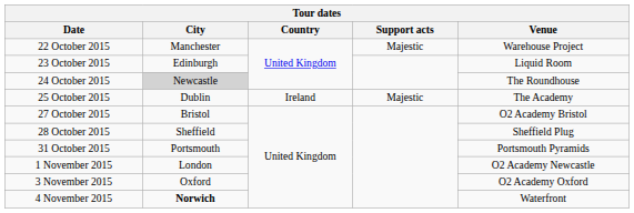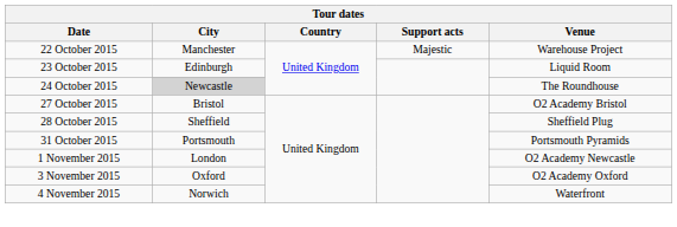 <table class="wikitable" style="text-align:center;">
 <tr>
 <th colspan="5">Tour dates</th>
 </tr>
 <tr>
 <th style="width:200px;">Date</th>
 <th style="width:150px;">City</th>
 <th style="width:150px;">Country</th>
 <th style="width:150px;">Support acts</th>
 <th style="width:250px;">Venue</th>
 </tr>
 <tr>
 <td>22 October 2015</td>
 <td>Manchester</td>
 <td rowspan="3"><a href='#'>United Kingdom</a></td>
 <td>Majestic</td>
 <td>Warehouse Project</td>
 </tr>
 <tr>
 <td>23 October 2015</td>
 <td>Edinburgh</td>
 <td rowspan="2"></td>
 <td>Liquid Room</td>
 </tr>
 <tr>
 <td>24 October 2015</td>
 <td style="background: lightgrey;">Newcastle</td>
 <td>The Roundhouse</td>
 </tr>
 <tr>
-<td>25 October 2015</td>
-<td>Dublin</td>
-<td>Ireland</td>
-<td>Majestic</td>
-<td>The Academy</td>
-</tr>
-<tr>
 <td>27 October 2015</td>
 <td>Bristol</td>
 <td rowspan="6">United Kingdom</td>
 <td rowspan="6"></td>
 <td>O2 Academy Bristol</td>
 </tr>
 <tr>
 <td>28 October 2015</td>
 <td>Sheffield</td>
 <td>Sheffield Plug</td>
 </tr>
 <tr>
 <td>31 October 2015</td>
 <td>Portsmouth</td>
 <td>Portsmouth Pyramids</td>
 </tr>
 <tr>
 <td>1 November 2015</td>
 <td>London</td>
 <td>O2 Academy Newcastle</td>
 </tr>
 <tr>
 <td>3 November 2015</td>
 <td>Oxford</td>
 <td>O2 Academy Oxford</td>
 </tr>
 <tr>
 <td>4 November 2015</td>
-<td><strong>Norwich</strong></td>
+<td>Norwich</td>
 <td>Waterfront</td>
 </tr>
 </table>
